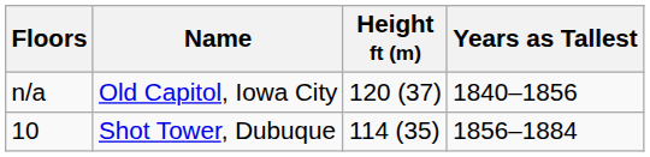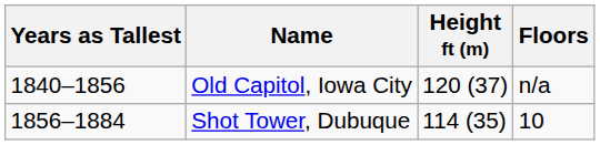 <table class="wikitable sortable">
 <tr>
-<th>Floors</th>
+<th>Years as Tallest</th>
 <th>Name</th>
 <th>Height<br><small>ft (m)</small></th>
-<th>Years as Tallest</th>
+<th>Floors</th>
 </tr>
 <tr>
-<td>n/a</td>
+<td>1840–1856</td>
 <td><a href='#'>Old Capitol</a>, Iowa City</td>
 <td>120 (37)</td>
-<td>1840–1856</td>
+<td>n/a</td>
 </tr>
 <tr>
-<td>10</td>
+<td>1856–1884</td>
 <td><a href='#'>Shot Tower</a>, Dubuque</td>
 <td>114 (35)</td>
-<td>1856–1884</td>
+<td>10</td>
 </tr>
 </table>
